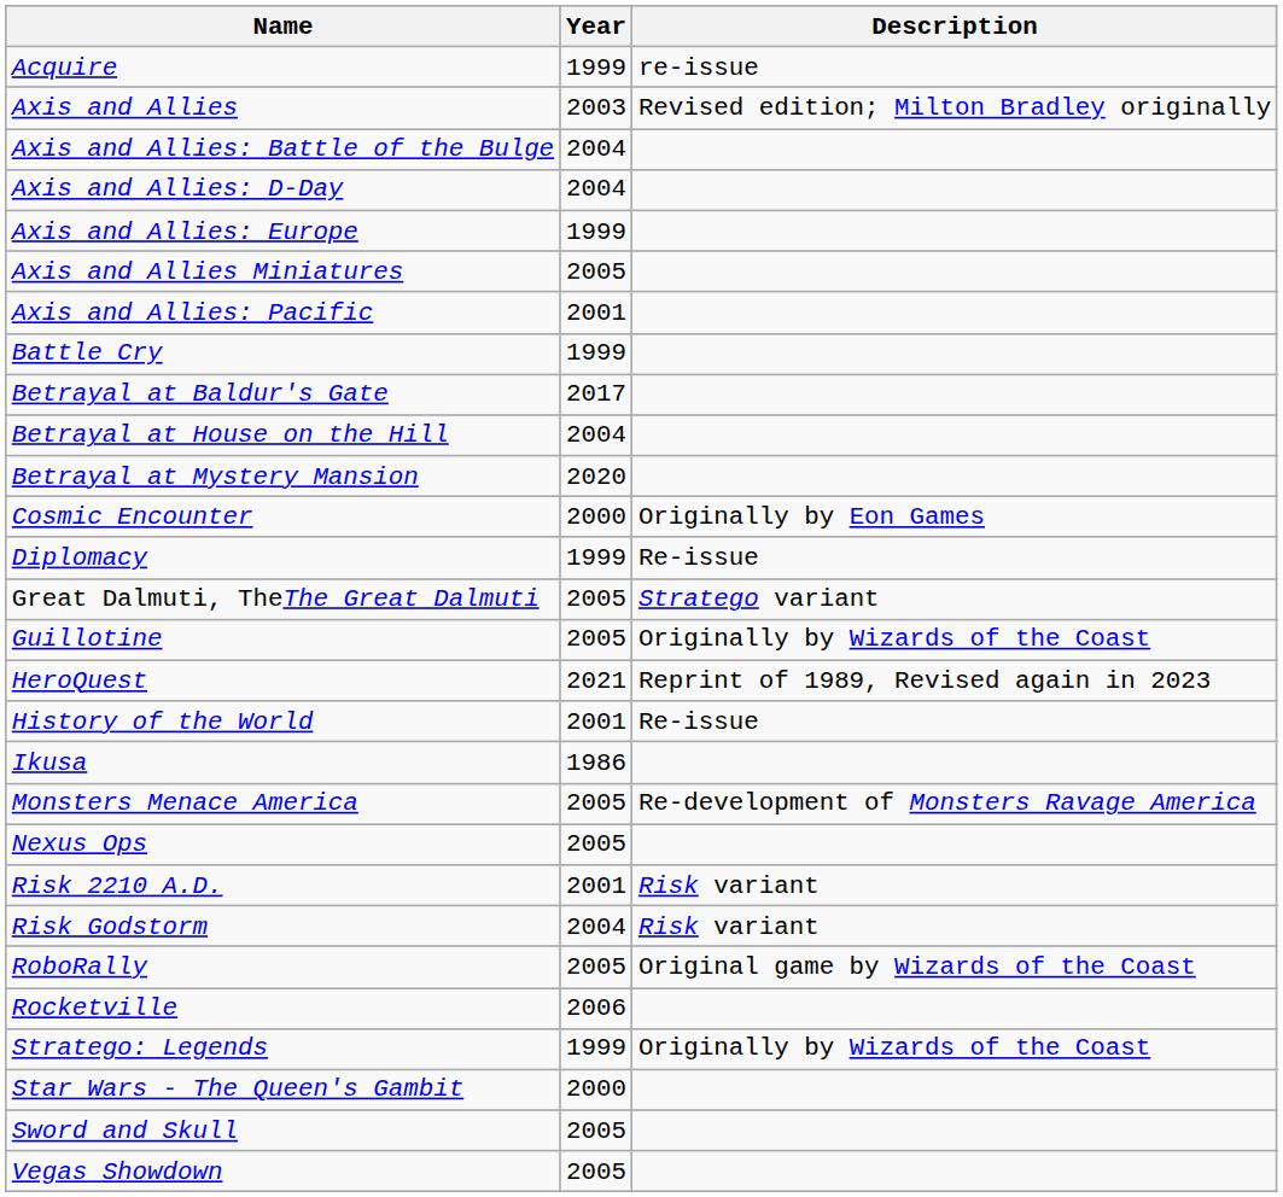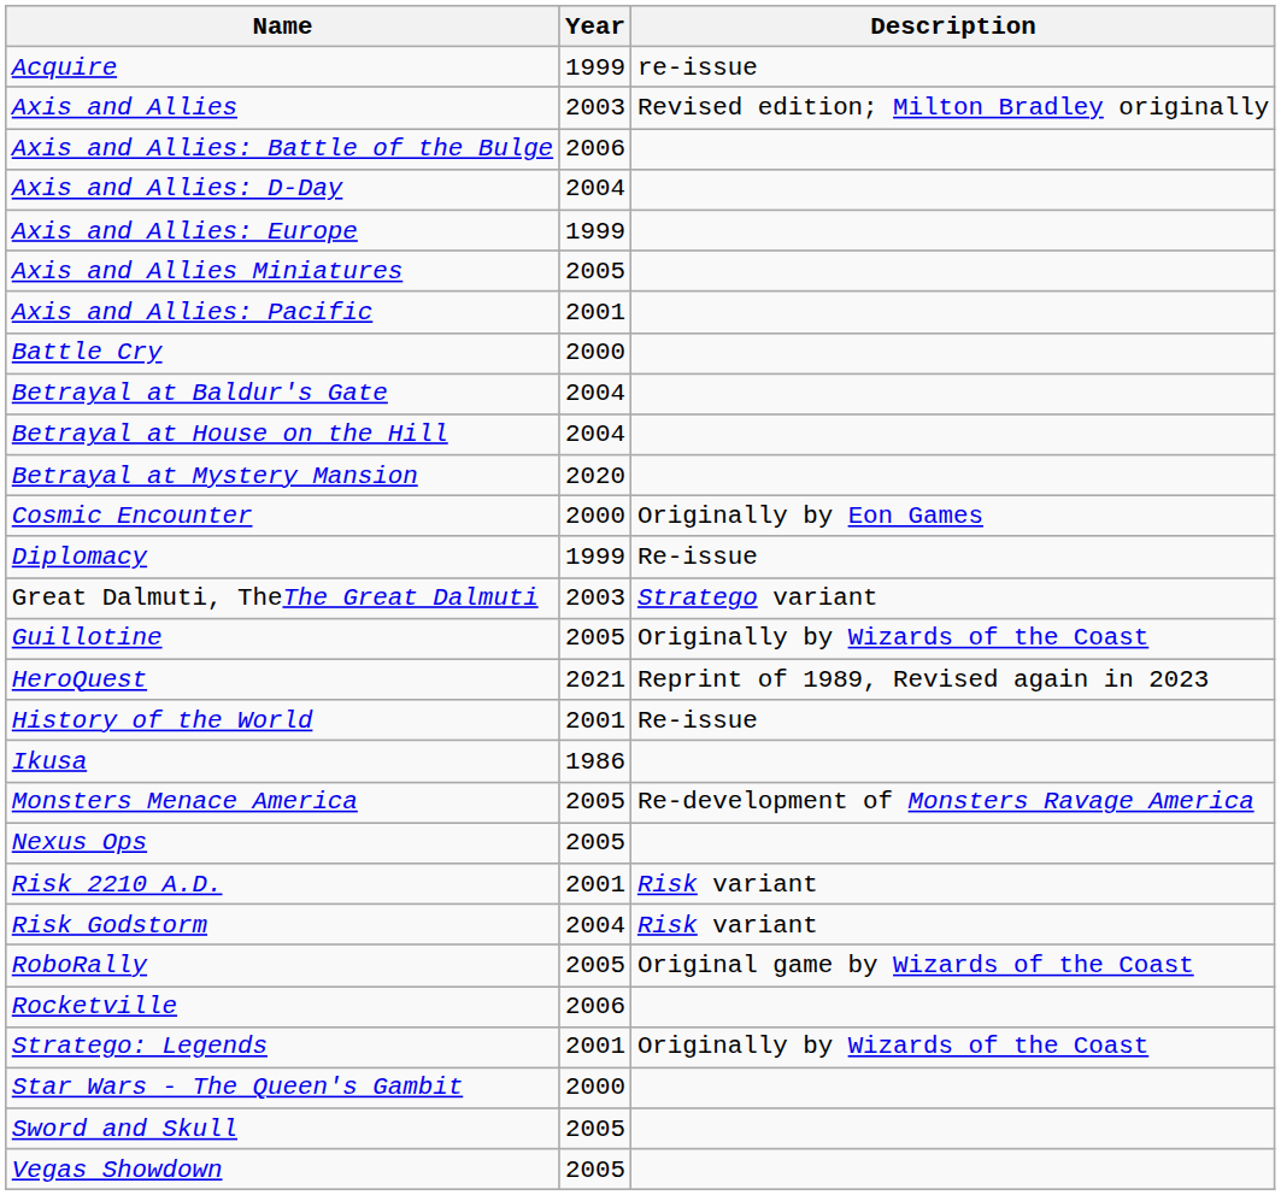 <table class="wikitable sortable">
 <tr id="0-9 (AH)">
 <th>Name</th>
 <th>Year</th>
 <th class="unsortable">Description</th>
 </tr>
 <tr id="A (HAH)">
 <td><em><a href='#'>Acquire</a></em></td>
 <td>1999</td>
 <td>re-issue</td>
 </tr>
 <tr>
 <td><em><a href='#'>Axis and Allies</a></em></td>
 <td>2003</td>
 <td>Revised edition; <a href='#'>Milton Bradley</a> originally</td>
 </tr>
 <tr>
 <td><em><a href='#'>Axis and Allies: Battle of the Bulge</a></em></td>
-<td>2004</td>
+<td>2006</td>
 <td></td>
 </tr>
 <tr>
 <td><em><a href='#'>Axis and Allies: D-Day</a></em></td>
 <td>2004</td>
 <td></td>
 </tr>
 <tr>
 <td><em><a href='#'>Axis and Allies: Europe</a></em></td>
 <td>1999</td>
 <td></td>
 </tr>
 <tr>
 <td><em><a href='#'>Axis and Allies Miniatures</a></em></td>
 <td>2005</td>
 <td></td>
 </tr>
 <tr>
 <td><em><a href='#'>Axis and Allies: Pacific</a></em></td>
 <td>2001</td>
 <td></td>
 </tr>
 <tr id="B (HAH)">
 <td><em><a href='#'>Battle Cry</a></em></td>
-<td>1999</td>
+<td>2000</td>
 <td></td>
 </tr>
 <tr>
 <td><em><a href='#'>Betrayal at Baldur's Gate</a></em></td>
-<td>2017</td>
+<td>2004</td>
 <td></td>
 </tr>
 <tr>
 <td><em><a href='#'>Betrayal at House on the Hill</a></em></td>
 <td>2004</td>
 <td></td>
 </tr>
 <tr>
 <td><em><a href='#'>Betrayal at Mystery Mansion</a></em></td>
 <td>2020</td>
 <td></td>
 </tr>
 <tr id="C (HAH)">
 <td><em><a href='#'>Cosmic Encounter</a></em></td>
 <td>2000</td>
 <td>Originally by <a href='#'>Eon Games</a></td>
 </tr>
 <tr id="D (HAH)">
 <td><em><a href='#'>Diplomacy</a></em></td>
 <td>1999</td>
 <td>Re-issue</td>
 </tr>
 <tr id="G (HAH)">
 <td><span>Great Dalmuti, The</span><em><a href='#'>The Great Dalmuti</a></em></td>
-<td>2005</td>
+<td>2003</td>
 <td><em><a href='#'>Stratego</a></em> variant</td>
 </tr>
 <tr>
 <td><em><a href='#'>Guillotine</a></em></td>
 <td>2005</td>
 <td>Originally by <a href='#'>Wizards of the Coast</a></td>
 </tr>
 <tr>
 <td><em><a href='#'>HeroQuest</a></em></td>
 <td>2021</td>
 <td>Reprint of 1989, Revised again in 2023</td>
 </tr>
 <tr id="H (HAH)">
 <td><em><a href='#'>History of the World</a></em></td>
 <td>2001</td>
 <td>Re-issue</td>
 </tr>
 <tr>
 <td><em><a href='#'>Ikusa</a></em></td>
 <td>1986</td>
 <td></td>
 </tr>
 <tr id="M (HAH)">
 <td><em><a href='#'>Monsters Menace America</a></em></td>
 <td>2005</td>
 <td>Re-development of <em><a href='#'>Monsters Ravage America</a></em></td>
 </tr>
 <tr id="N (HAH)">
 <td><em><a href='#'>Nexus Ops</a></em></td>
 <td>2005</td>
 <td></td>
 </tr>
 <tr id="R (HAH)">
 <td><em><a href='#'>Risk 2210 A.D.</a></em></td>
 <td>2001</td>
 <td><em><a href='#'>Risk</a></em> variant</td>
 </tr>
 <tr>
 <td><em><a href='#'>Risk Godstorm</a></em></td>
 <td>2004</td>
 <td><em><a href='#'>Risk</a></em> variant</td>
 </tr>
 <tr>
 <td><em><a href='#'>RoboRally</a></em></td>
 <td>2005</td>
 <td>Original game by <a href='#'>Wizards of the Coast</a></td>
 </tr>
 <tr>
 <td><em><a href='#'>Rocketville</a></em></td>
 <td>2006</td>
 <td></td>
 </tr>
 <tr id="S (HAH)">
 <td><em><a href='#'>Stratego: Legends</a></em></td>
-<td>1999</td>
+<td>2001</td>
 <td>Originally by <a href='#'>Wizards of the Coast</a></td>
 </tr>
 <tr>
 <td><em><a href='#'>Star Wars - The Queen's Gambit</a></em></td>
 <td>2000</td>
 <td></td>
 </tr>
 <tr>
 <td><em><a href='#'>Sword and Skull</a></em></td>
 <td>2005</td>
 <td></td>
 </tr>
 <tr id="V (HAH)">
 <td><em><a href='#'>Vegas Showdown</a></em></td>
 <td>2005</td>
 <td></td>
 </tr>
 </table>
